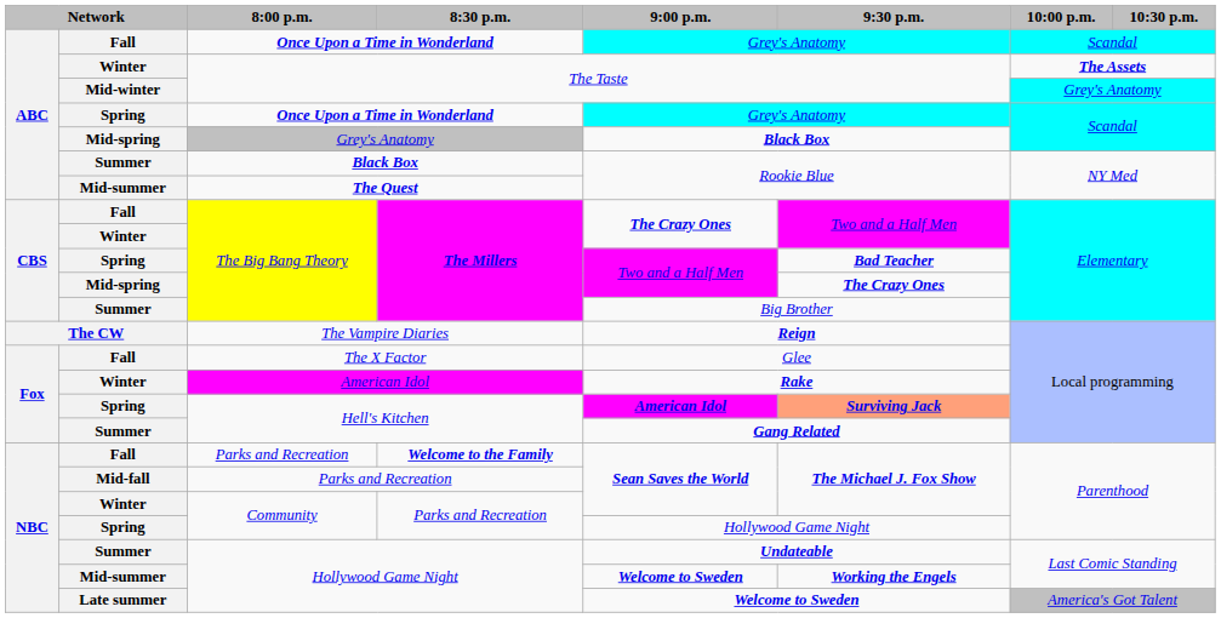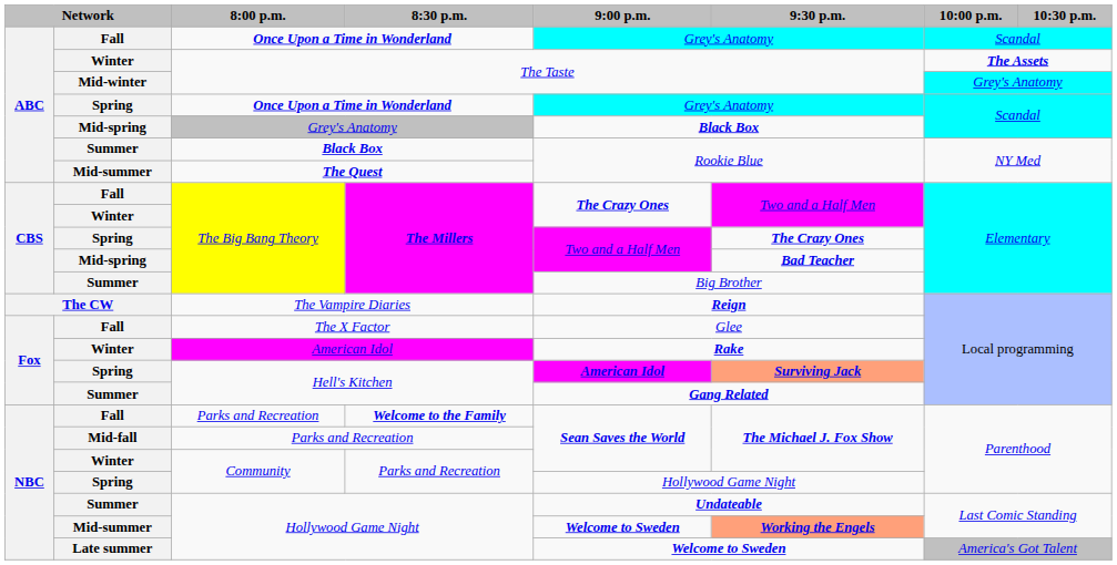 <table class="wikitable" style="width:100%;margin-right:0;text-align:center">
 <tr>
 <th colspan="2" style="background-color:#C0C0C0;text-align:center">Network</th>
 <th style="background-color:#C0C0C0;text-align:center">8:00 p.m.</th>
 <th style="background-color:#C0C0C0;text-align:center">8:30 p.m.</th>
 <th style="background-color:#C0C0C0;text-align:center">9:00 p.m.</th>
 <th style="background-color:#C0C0C0;text-align:center">9:30 p.m.</th>
 <th style="background-color:#C0C0C0;text-align:center">10:00 p.m.</th>
 <th style="background-color:#C0C0C0;text-align:center">10:30 p.m.</th>
 </tr>
 <tr>
 <th rowspan="7"><a href='#'>ABC</a></th>
 <th>Fall</th>
 <td colspan="2"><strong><em><a href='#'>Once Upon a Time in Wonderland</a></em></strong></td>
 <td style="background:#00FFFF;" colspan="2"><em><a href='#'>Grey's Anatomy</a></em> </td>
 <td style="background:#00FFFF;" colspan="2"><em><a href='#'>Scandal</a></em> </td>
 </tr>
 <tr>
 <th>Winter</th>
 <td rowspan="2" colspan="4"><em><a href='#'>The Taste</a></em></td>
 <td colspan="2"><strong><em><a href='#'>The Assets</a></em></strong></td>
 </tr>
 <tr>
 <th>Mid-winter</th>
 <td style="background:#00FFFF;" colspan="2"><em><a href='#'>Grey's Anatomy</a></em> </td>
 </tr>
 <tr>
 <th>Spring</th>
 <td colspan="2"><strong><em><a href='#'>Once Upon a Time in Wonderland</a></em></strong></td>
 <td style="background:#00FFFF;" colspan="2"><em><a href='#'>Grey's Anatomy</a></em> </td>
 <td style="background:#00FFFF;" colspan="2" rowspan="2"><em><a href='#'>Scandal</a></em> </td>
 </tr>
 <tr>
 <th>Mid-spring</th>
 <td colspan="2" style="background:#C0C0C0;"><em><a href='#'>Grey's Anatomy</a></em> </td>
 <td colspan="2"><strong><em><a href='#'>Black Box</a></em></strong></td>
 </tr>
 <tr>
 <th>Summer</th>
 <td colspan="2"><strong><em><a href='#'>Black Box</a></em></strong></td>
 <td colspan="2" rowspan="2"><em><a href='#'>Rookie Blue</a></em></td>
 <td colspan="2" rowspan="2"><em><a href='#'>NY Med</a></em></td>
 </tr>
 <tr>
 <th>Mid-summer</th>
 <td colspan="2"><strong><em><a href='#'>The Quest</a></em></strong></td>
 </tr>
 <tr>
 <th rowspan="5"><a href='#'>CBS</a></th>
 <th>Fall</th>
 <td style="background:#FFFF00;" rowspan="5"><em><a href='#'>The Big Bang Theory</a></em> </td>
 <td style="background:#FF00FF" rowspan="5"><strong><em><a href='#'>The Millers</a></em></strong> </td>
 <td rowspan="2"><strong><em><a href='#'>The Crazy Ones</a></em></strong></td>
 <td style="background:#FF00FF;" rowspan="2"><em><a href='#'>Two and a Half Men</a></em> </td>
 <td style="background:#00FFFF;" rowspan="5" colspan="2"><em><a href='#'>Elementary</a></em> </td>
 </tr>
 <tr>
 <th>Winter</th>
 </tr>
 <tr>
 <th>Spring</th>
 <td style="background:#FF00FF;" rowspan="2"><em><a href='#'>Two and a Half Men</a></em> </td>
-<td><strong><em><a href='#'>Bad Teacher</a></em></strong></td>
+<td><strong><em><a href='#'>The Crazy Ones</a></em></strong></td>
 </tr>
 <tr>
 <th>Mid-spring</th>
-<td><strong><em><a href='#'>The Crazy Ones</a></em></strong></td>
+<td><strong><em><a href='#'>Bad Teacher</a></em></strong></td>
 </tr>
 <tr>
 <th>Summer</th>
 <td colspan="2"><em><a href='#'>Big Brother</a></em></td>
 </tr>
 <tr>
 <th colspan="2"><a href='#'>The CW</a></th>
 <td colspan="2"><em><a href='#'>The Vampire Diaries</a></em></td>
 <td colspan="2"><strong><em><a href='#'>Reign</a></em></strong></td>
 <td style="background:#abbfff;" colspan="2" rowspan="5">Local programming</td>
 </tr>
 <tr>
 <th rowspan="4"><a href='#'>Fox</a></th>
 <th>Fall</th>
 <td colspan="2"><em><a href='#'>The X Factor</a></em></td>
 <td colspan="2"><em><a href='#'>Glee</a></em></td>
 </tr>
 <tr>
 <th>Winter</th>
 <td style="background:#FF00FF;" colspan="2"><em><a href='#'>American Idol</a></em> </td>
 <td colspan="2"><strong><em><a href='#'>Rake</a></em></strong></td>
 </tr>
 <tr>
 <th>Spring</th>
 <td rowspan="2" colspan="2"><em><a href='#'>Hell's Kitchen</a></em></td>
 <td style="background:#FF00FF;"><strong><em><a href='#'>American Idol</a></em>  </strong></td>
 <td style="background: lightsalmon;"><strong><em><a href='#'>Surviving Jack</a></em></strong></td>
 </tr>
 <tr>
 <th>Summer</th>
 <td colspan="2"><strong><em><a href='#'>Gang Related</a></em></strong></td>
 </tr>
 <tr>
 <th rowspan="7"><a href='#'>NBC</a></th>
 <th>Fall</th>
 <td><em><a href='#'>Parks and Recreation</a></em></td>
 <td><strong><em><a href='#'>Welcome to the Family</a></em></strong></td>
 <td rowspan="3"><strong><em><a href='#'>Sean Saves the World</a></em></strong></td>
 <td rowspan="3"><strong><em><a href='#'>The Michael J. Fox Show</a></em></strong></td>
 <td rowspan="4" colspan="2"><em><a href='#'>Parenthood</a></em></td>
 </tr>
 <tr>
 <th>Mid-fall</th>
 <td colspan="2"><em><a href='#'>Parks and Recreation</a></em></td>
 </tr>
 <tr>
 <th>Winter</th>
 <td rowspan="2"><em><a href='#'>Community</a></em></td>
 <td rowspan="2"><em><a href='#'>Parks and Recreation</a></em></td>
 </tr>
 <tr>
 <th>Spring</th>
 <td colspan="2"><em><a href='#'>Hollywood Game Night</a></em></td>
 </tr>
 <tr>
 <th>Summer</th>
 <td rowspan="3" colspan="2"><em><a href='#'>Hollywood Game Night</a></em></td>
 <td colspan="2"><strong><em><a href='#'>Undateable</a></em></strong></td>
 <td rowspan="2" colspan="2"><em><a href='#'>Last Comic Standing</a></em></td>
 </tr>
 <tr>
 <th>Mid-summer</th>
 <td><strong><em><a href='#'>Welcome to Sweden</a></em></strong></td>
-<td><strong><em><a href='#'>Working the Engels</a></em></strong></td>
+<td style="background: lightsalmon;"><strong><em><a href='#'>Working the Engels</a></em></strong></td>
 </tr>
 <tr>
 <th>Late summer</th>
 <td colspan="2"><strong><em><a href='#'>Welcome to Sweden</a></em></strong></td>
 <td style="background:#C0C0C0;" colspan="2"><em><a href='#'>America's Got Talent</a></em> </td>
 </tr>
 </table>
